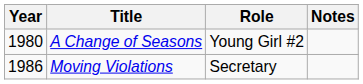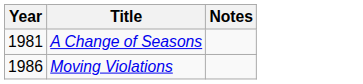 <table class="wikitable sortable">
 <tr>
 <th>Year</th>
 <th>Title</th>
-<th>Role</th>
 <th>Notes</th>
 </tr>
 <tr>
-<td>1980</td>
+<td>1981</td>
 <td><a href='#'><em>A Change of Seasons</em></a></td>
-<td>Young Girl #2</td>
 <td></td>
 </tr>
 <tr>
 <td>1986</td>
 <td><em><a href='#'>Moving Violations</a></em></td>
-<td>Secretary</td>
 <td></td>
 </tr>
 </table>
